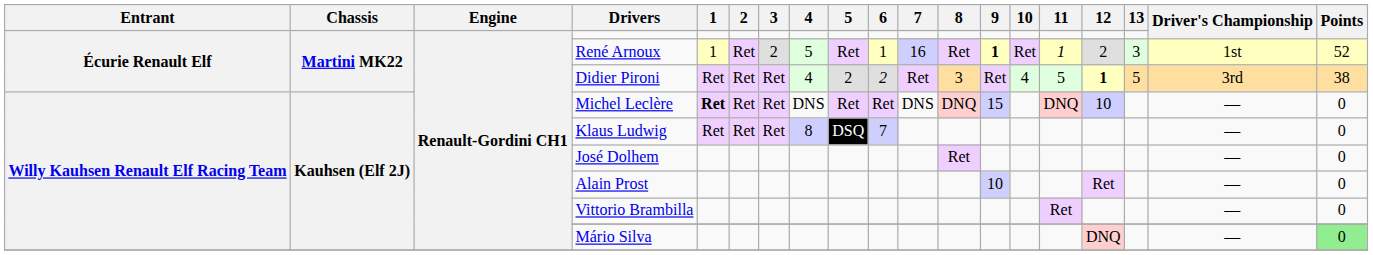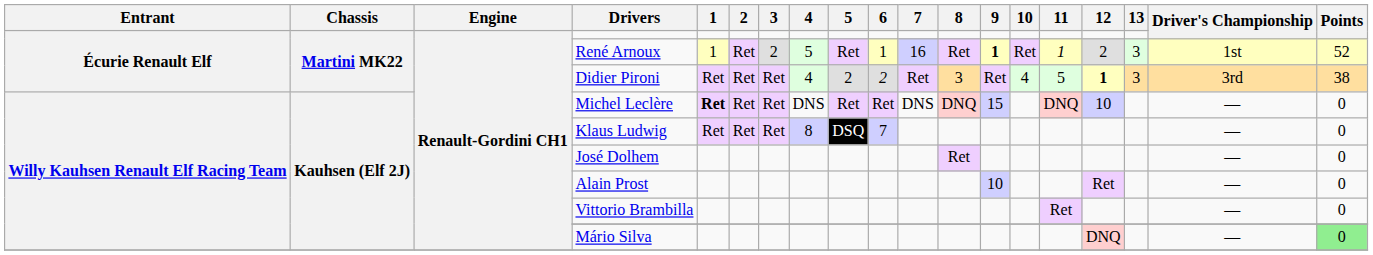 <table class="wikitable" style="text-align:center; font-size:85%">
 <tr>
 <th>Entrant</th>
 <th>Chassis</th>
 <th>Engine</th>
 <th>Drivers</th>
 <th>1</th>
 <th>2</th>
 <th>3</th>
 <th>4</th>
 <th>5</th>
 <th>6</th>
 <th>7</th>
 <th>8</th>
 <th>9</th>
 <th>10</th>
 <th>11</th>
 <th>12</th>
 <th>13</th>
 <th rowspan="2">Driver's Championship</th>
 <th rowspan="2">Points</th>
 </tr>
 <tr>
 <th rowspan="3">Écurie Renault Elf</th>
 <th rowspan="3"><a href='#'>Martini</a> MK22</th>
 <th rowspan="10">Renault-Gordini CH1</th>
 <td></td>
 <td></td>
 <td></td>
 <td></td>
 <td></td>
 <td></td>
 <td></td>
 <td></td>
 <td></td>
 <td></td>
 <td></td>
 <td></td>
 <td></td>
 <td></td>
 </tr>
 <tr>
 <td align="left"> <a href='#'>René Arnoux</a></td>
 <td style="background:#FFFFBF;">1</td>
 <td style="background:#EFCFFF;">Ret</td>
 <td style="background:#DFDFDF;">2</td>
 <td style="background:#dfffdf;">5</td>
 <td style="background:#EFCFFF;">Ret</td>
 <td style="background:#FFFFBF;">1</td>
 <td style="background:#CFCFFF;">16</td>
 <td style="background:#EFCFFF;">Ret</td>
 <td style="background:#FFFFBF;"><strong>1</strong></td>
 <td style="background:#EFCFFF;">Ret</td>
 <td style="background:#FFFFBF;"><em>1</em></td>
 <td style="background:#DFDFDF;">2</td>
 <td style="background:#dfffdf;">3</td>
 <td style="background:#FFFFBF;">1st</td>
 <td style="background:#FFFFBF;">52</td>
 </tr>
 <tr>
 <td align="left"> <a href='#'>Didier Pironi</a></td>
 <td style="background:#EFCFFF;">Ret</td>
 <td style="background:#EFCFFF;">Ret</td>
 <td style="background:#EFCFFF;">Ret</td>
 <td style="background:#dfffdf;">4</td>
 <td style="background:#DFDFDF;">2</td>
 <td style="background:#DFDFDF;"><em>2</em></td>
 <td style="background:#EFCFFF;">Ret</td>
 <td style="background:#ffdf9f;">3</td>
 <td style="background:#EFCFFF;">Ret</td>
 <td style="background:#dfffdf;">4</td>
 <td style="background:#dfffdf;">5</td>
 <td style="background:#FFFFBF;"><strong>1</strong></td>
-<td style="background:#ffdf9f;">5</td>
+<td style="background:#ffdf9f;">3</td>
 <td style="background:#ffdf9f;">3rd</td>
 <td style="background:#ffdf9f;">38</td>
 </tr>
 <tr>
 <th rowspan="7"><a href='#'>Willy Kauhsen Renault Elf Racing Team</a></th>
 <th rowspan="7">Kauhsen (Elf 2J)</th>
 <td align="left"> <a href='#'>Michel Leclère</a></td>
 <td style="background:#EFCFFF;"><strong>Ret</strong></td>
 <td style="background:#EFCFFF;">Ret</td>
 <td style="background:#EFCFFF;">Ret</td>
 <td>DNS</td>
 <td style="background:#EFCFFF;">Ret</td>
 <td style="background:#EFCFFF;">Ret</td>
 <td>DNS</td>
 <td style="background:#FFCFCF;">DNQ</td>
 <td style="background:#CFCFFF;">15</td>
 <td></td>
 <td style="background:#FFCFCF;">DNQ</td>
 <td style="background:#CFCFFF;">10</td>
 <td></td>
 <td>—</td>
 <td>0</td>
 </tr>
 <tr>
 <td align="left"> <a href='#'>Klaus Ludwig</a></td>
 <td style="background:#EFCFFF;">Ret</td>
 <td style="background:#EFCFFF;">Ret</td>
 <td style="background:#EFCFFF;">Ret</td>
 <td style="background:#CFCFFF;">8</td>
 <td style="background:#000000; color:#ffffff">DSQ</td>
 <td style="background:#CFCFFF;">7</td>
 <td></td>
 <td></td>
 <td></td>
 <td></td>
 <td></td>
 <td></td>
 <td></td>
 <td>—</td>
 <td>0</td>
 </tr>
 <tr>
 <td align="left"> <a href='#'>José Dolhem</a></td>
 <td></td>
 <td></td>
 <td></td>
 <td></td>
 <td></td>
 <td></td>
 <td></td>
 <td style="background:#EFCFFF;">Ret</td>
 <td></td>
 <td></td>
 <td></td>
 <td></td>
 <td></td>
 <td>—</td>
 <td>0</td>
 </tr>
 <tr>
 <td align="left"> <a href='#'>Alain Prost</a></td>
 <td></td>
 <td></td>
 <td></td>
 <td></td>
 <td></td>
 <td></td>
 <td></td>
 <td></td>
 <td style="background:#CFCFFF;">10</td>
 <td></td>
 <td></td>
 <td style="background:#EFCFFF;">Ret</td>
 <td></td>
 <td>—</td>
 <td>0</td>
 </tr>
 <tr>
 <td align="left"> <a href='#'>Vittorio Brambilla</a></td>
 <td></td>
 <td></td>
 <td></td>
 <td></td>
 <td></td>
 <td></td>
 <td></td>
 <td></td>
 <td></td>
 <td></td>
 <td style="background:#EFCFFF;">Ret</td>
 <td></td>
 <td></td>
 <td>—</td>
 <td>0</td>
 </tr>
 <tr>
 </tr>
 <tr>
 <td align="left"> <a href='#'>Mário Silva</a></td>
 <td></td>
 <td></td>
 <td></td>
 <td></td>
 <td></td>
 <td></td>
 <td></td>
 <td></td>
 <td></td>
 <td></td>
 <td></td>
 <td style="background:#FFCFCF;">DNQ</td>
 <td></td>
 <td>—</td>
 <td style="background: lightgreen;">0</td>
 </tr>
 <tr>
 </tr>
 </table>
